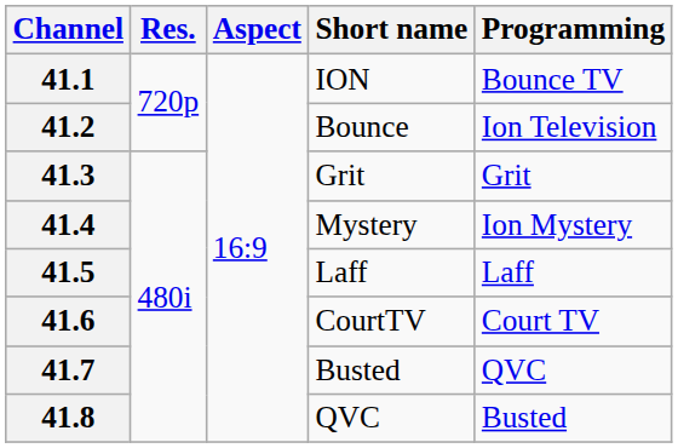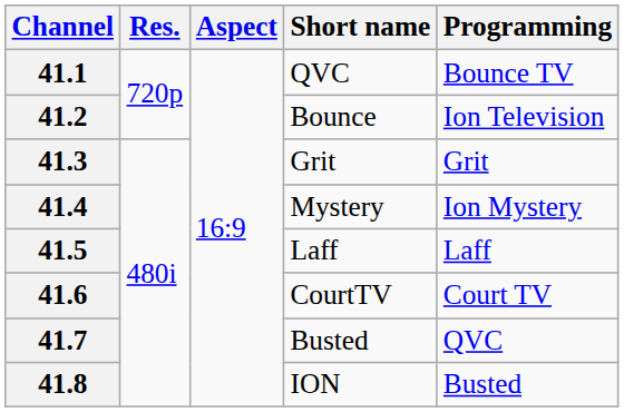 <table class="wikitable">
 <tr>
 <th scope = "col"><a href='#'>Channel</a></th>
 <th scope = "col"><a href='#'>Res.</a></th>
 <th scope = "col"><a href='#'>Aspect</a></th>
 <th scope = "col">Short name</th>
 <th scope = "col">Programming</th>
 </tr>
 <tr>
 <th scope = "row">41.1</th>
 <td rowspan=2><a href='#'>720p</a></td>
 <td rowspan=8><a href='#'>16:9</a></td>
-<td>ION</td>
+<td>QVC</td>
 <td><a href='#'>Bounce TV</a></td>
 </tr>
 <tr>
 <th scope = "row">41.2</th>
 <td>Bounce</td>
 <td><a href='#'>Ion Television</a></td>
 </tr>
 <tr>
 <th scope = "row">41.3</th>
 <td rowspan=6><a href='#'>480i</a></td>
 <td>Grit</td>
 <td><a href='#'>Grit</a></td>
 </tr>
 <tr>
 <th scope = "row">41.4</th>
 <td>Mystery</td>
 <td><a href='#'>Ion Mystery</a></td>
 </tr>
 <tr>
 <th scope = "row">41.5</th>
 <td>Laff</td>
 <td><a href='#'>Laff</a></td>
 </tr>
 <tr>
 <th scope = "row">41.6</th>
 <td>CourtTV</td>
 <td><a href='#'>Court TV</a></td>
 </tr>
 <tr>
 <th scope = "row">41.7</th>
 <td>Busted</td>
 <td><a href='#'>QVC</a></td>
 </tr>
 <tr>
 <th scope = "row">41.8</th>
-<td>QVC</td>
+<td>ION</td>
 <td><a href='#'>Busted</a></td>
 </tr>
 </table>
